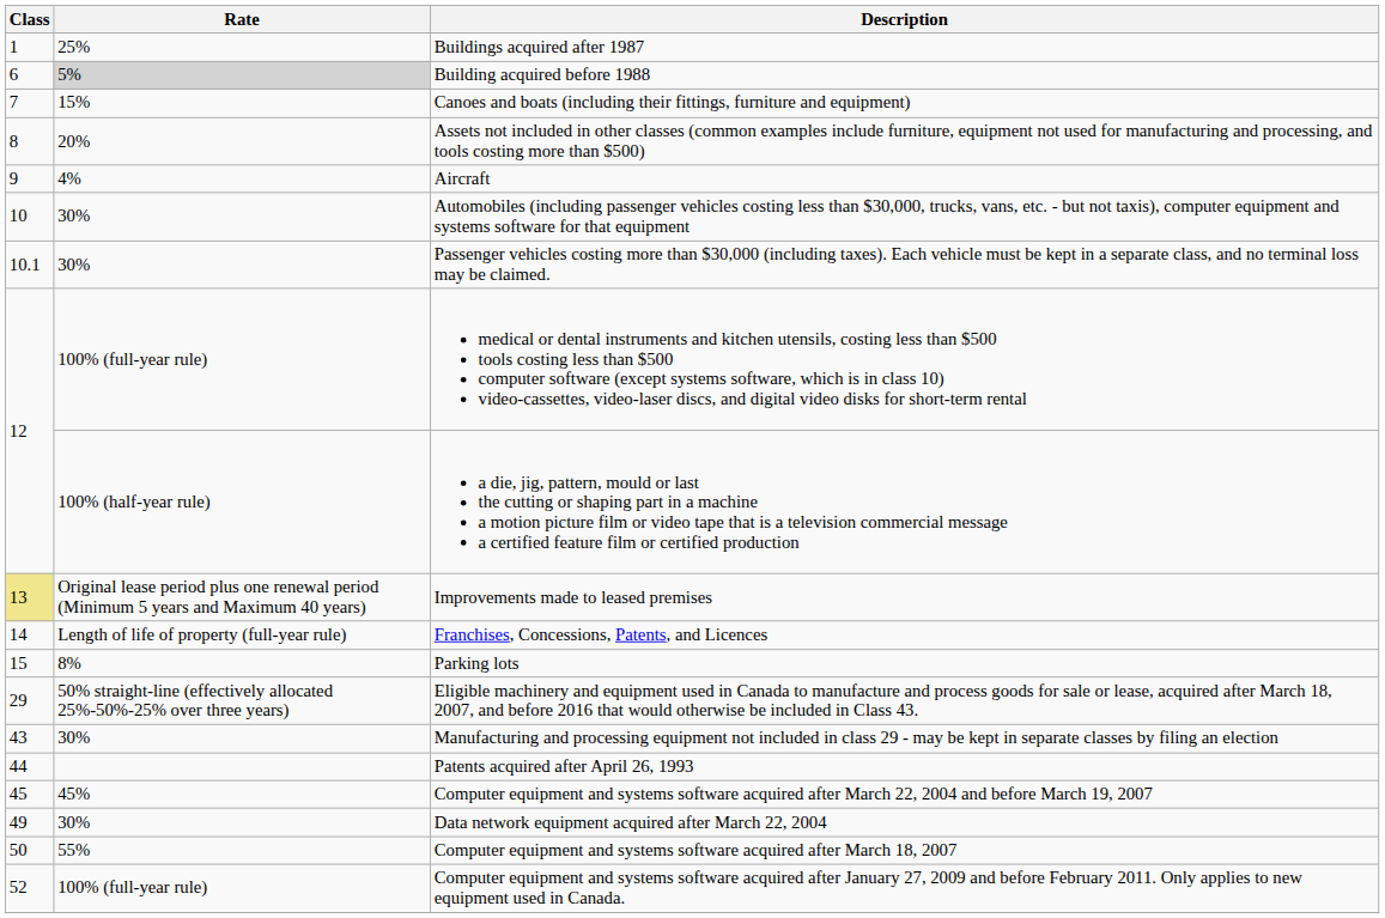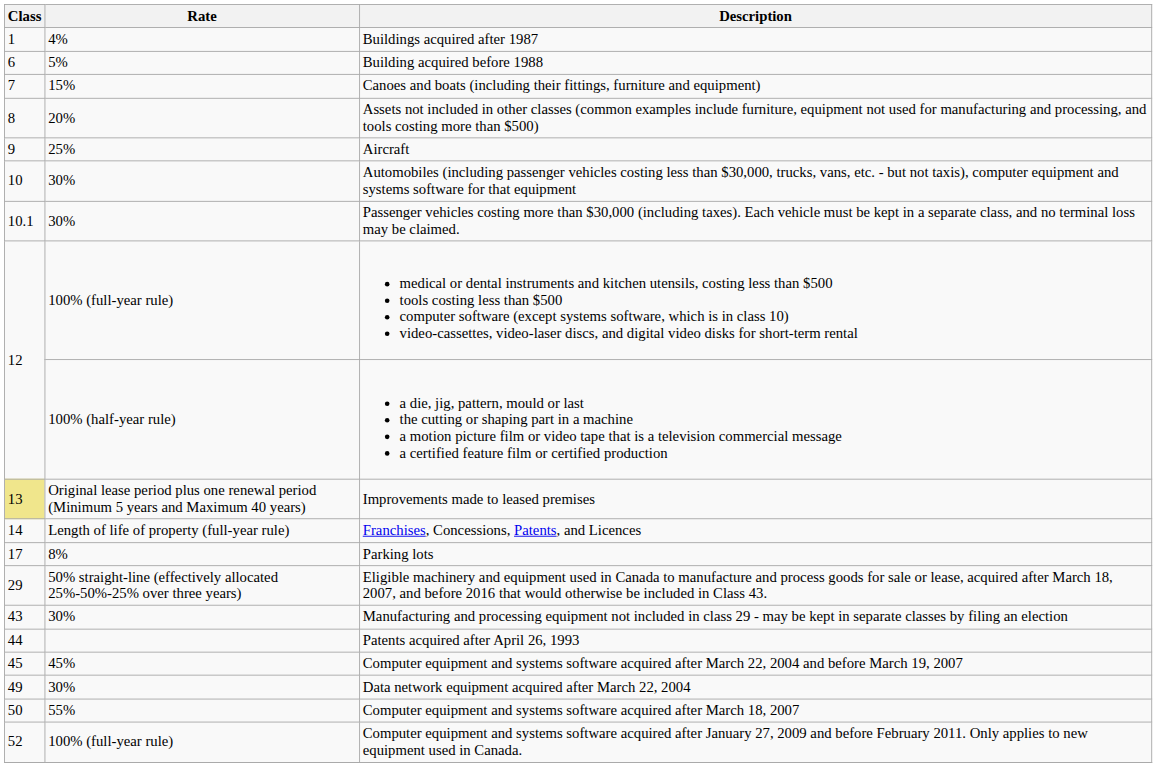 <table class="wikitable">
 <tr>
 <th>Class</th>
 <th>Rate</th>
 <th>Description</th>
 </tr>
 <tr>
 <td>1</td>
-<td>25%</td>
+<td>4%</td>
 <td>Buildings acquired after 1987</td>
 </tr>
 <tr>
 <td>6</td>
-<td style="background: lightgrey;">5%</td>
+<td>5%</td>
 <td>Building acquired before 1988</td>
 </tr>
 <tr>
 <td>7</td>
 <td>15%</td>
 <td>Canoes and boats (including their fittings, furniture and equipment)</td>
 </tr>
 <tr>
 <td>8</td>
 <td>20%</td>
 <td>Assets not included in other classes (common examples include furniture, equipment not used for manufacturing and processing, and tools costing more than $500)</td>
 </tr>
 <tr>
 <td>9</td>
-<td>4%</td>
+<td>25%</td>
 <td>Aircraft</td>
 </tr>
 <tr>
 <td>10</td>
 <td>30%</td>
 <td>Automobiles (including passenger vehicles costing less than $30,000, trucks, vans, etc. - but not taxis), computer equipment and systems software for that equipment</td>
 </tr>
 <tr>
 <td>10.1</td>
 <td>30%</td>
 <td>Passenger vehicles costing more than $30,000 (including taxes). Each vehicle must be kept in a separate class, and no terminal loss may be claimed.</td>
 </tr>
 <tr>
 <td rowspan="2">12</td>
 <td>100% (full-year rule)</td>
 <td><br><ul><li>medical or dental instruments and kitchen utensils, costing less than $500</li><li>tools costing less than $500</li><li>computer software (except systems software, which is in class 10)</li><li>video-cassettes, video-laser discs, and digital video disks for short-term rental</li></ul></td>
 </tr>
 <tr>
 <td>100% (half-year rule)</td>
 <td><br><ul><li>a die, jig, pattern, mould or last</li><li>the cutting or shaping part in a machine</li><li>a motion picture film or video tape that is a television commercial message</li><li>a certified feature film or certified production</li></ul></td>
 </tr>
 <tr>
 <td style="background: khaki;">13</td>
 <td>Original lease period plus one renewal period<br>(Minimum 5 years and Maximum 40 years)</td>
 <td>Improvements made to leased premises</td>
 </tr>
 <tr>
 <td>14</td>
 <td>Length of life of property (full-year rule)</td>
 <td><a href='#'>Franchises</a>, Concessions, <a href='#'>Patents</a>, and Licences</td>
 </tr>
 <tr>
-<td>15</td>
+<td>17</td>
 <td>8%</td>
 <td>Parking lots</td>
 </tr>
 <tr>
 <td>29</td>
 <td>50% straight-line (effectively allocated 25%-50%-25% over three years)</td>
 <td>Eligible machinery and equipment used in Canada to manufacture and process goods for sale or lease, acquired after March 18, 2007, and before 2016 that would otherwise be included in Class 43.</td>
 </tr>
 <tr>
 <td>43</td>
 <td>30%</td>
 <td>Manufacturing and processing equipment not included in class 29 - may be kept in separate classes by filing an election</td>
 </tr>
 <tr>
 <td>44</td>
 <td></td>
 <td>Patents acquired after April 26, 1993</td>
 </tr>
 <tr>
 <td>45</td>
 <td>45%</td>
 <td>Computer equipment and systems software acquired after March 22, 2004 and before March 19, 2007</td>
 </tr>
 <tr>
 <td>49</td>
 <td>30%</td>
 <td>Data network equipment acquired after March 22, 2004</td>
 </tr>
 <tr>
 <td>50</td>
 <td>55%</td>
 <td>Computer equipment and systems software acquired after March 18, 2007</td>
 </tr>
 <tr>
 <td>52</td>
 <td>100% (full-year rule)</td>
 <td>Computer equipment and systems software acquired after January 27, 2009 and before February 2011. Only applies to new equipment used in Canada.</td>
 </tr>
 <tr>
 </tr>
 </table>
